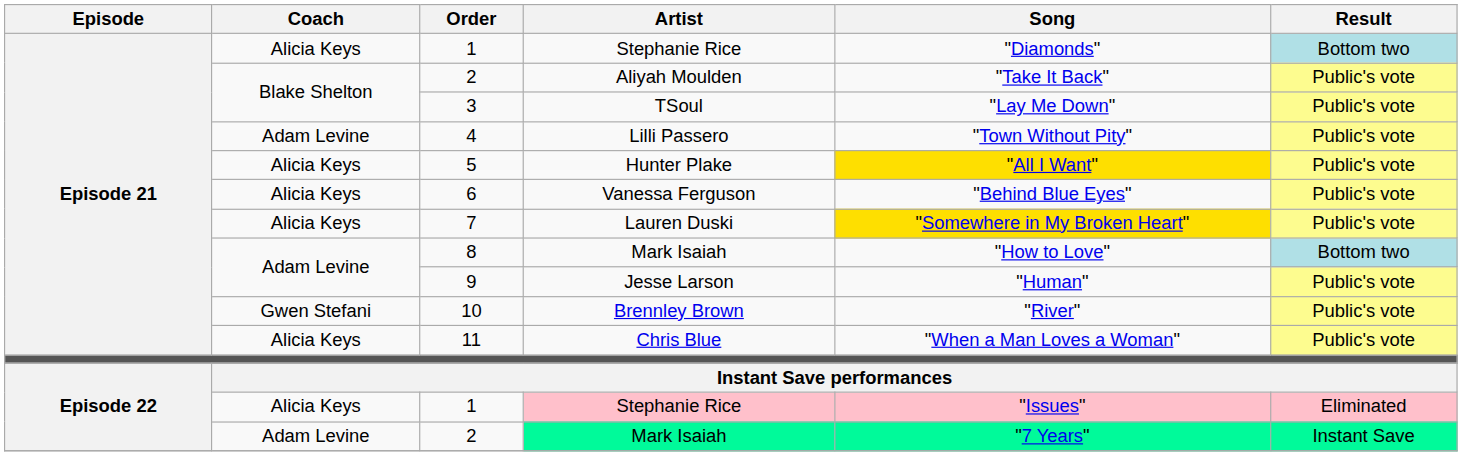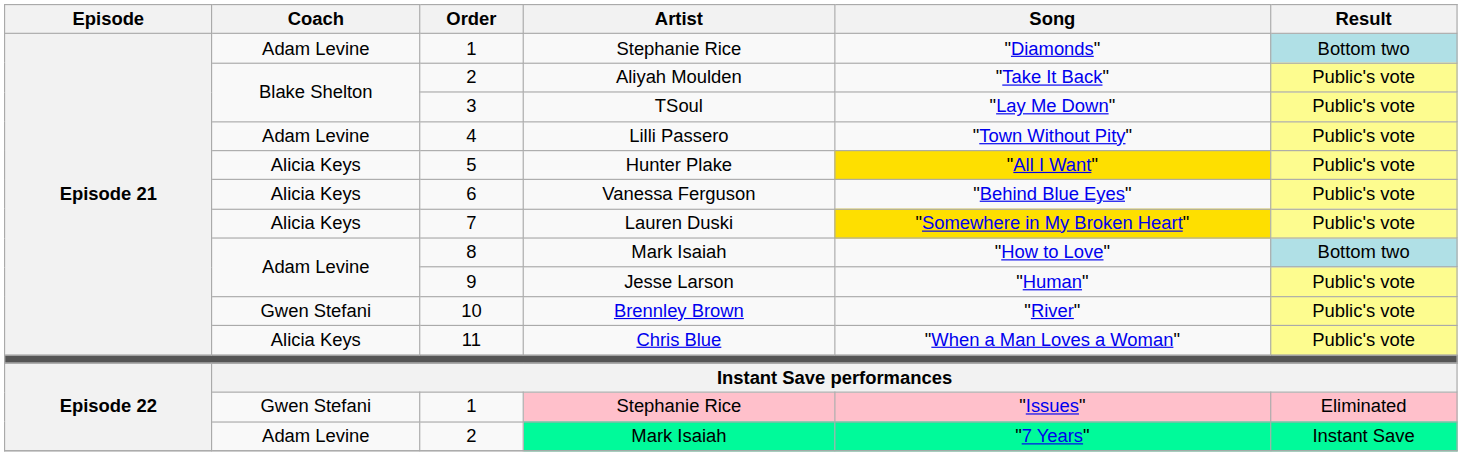 <table class="wikitable" style="text-align:center; width:100%;">
 <tr>
 <th style="width:10%;">Episode</th>
 <th style="width:10%;">Coach</th>
 <th style="width:05%;">Order</th>
 <th style="width:15%;">Artist</th>
 <th style="width:21%;">Song</th>
 <th style="width:9%;">Result</th>
 </tr>
 <tr>
 <th rowspan="11" scope="row">Episode 21<br><small></small></th>
-<td>Alicia Keys</td>
+<td>Adam Levine</td>
 <td>1</td>
 <td>Stephanie Rice</td>
 <td>"<a href='#'>Diamonds</a>"</td>
 <td style="background:#B0E0E6;">Bottom two</td>
 </tr>
 <tr>
 <td rowspan="2">Blake Shelton</td>
 <td>2</td>
 <td>Aliyah Moulden</td>
 <td>"<a href='#'>Take It Back</a>"</td>
 <td style="background:#fdfc8f;">Public's vote</td>
 </tr>
 <tr>
 <td>3</td>
 <td>TSoul</td>
 <td>"<a href='#'>Lay Me Down</a>"</td>
 <td style="background:#fdfc8f;">Public's vote</td>
 </tr>
 <tr>
 <td>Adam Levine</td>
 <td>4</td>
 <td>Lilli Passero</td>
 <td>"<a href='#'>Town Without Pity</a>"</td>
 <td style="background:#fdfc8f;">Public's vote</td>
 </tr>
 <tr>
 <td>Alicia Keys</td>
 <td>5</td>
 <td>Hunter Plake</td>
 <td style="background:#fedf00;">"<a href='#'>All I Want</a>"</td>
 <td style="background:#fdfc8f;">Public's vote</td>
 </tr>
 <tr>
 <td>Alicia Keys</td>
 <td>6</td>
 <td>Vanessa Ferguson</td>
 <td>"<a href='#'>Behind Blue Eyes</a>"</td>
 <td style="background:#fdfc8f;">Public's vote</td>
 </tr>
 <tr>
 <td>Alicia Keys</td>
 <td>7</td>
 <td>Lauren Duski</td>
 <td style="background:#fedf00;">"<a href='#'>Somewhere in My Broken Heart</a>"</td>
 <td style="background:#fdfc8f;">Public's vote</td>
 </tr>
 <tr>
 <td rowspan="2">Adam Levine</td>
 <td>8</td>
 <td>Mark Isaiah</td>
 <td>"<a href='#'>How to Love</a>"</td>
 <td style="background:#B0E0E6;">Bottom two</td>
 </tr>
 <tr>
 <td>9</td>
 <td>Jesse Larson</td>
 <td>"<a href='#'>Human</a>"</td>
 <td style="background:#fdfc8f;">Public's vote</td>
 </tr>
 <tr>
 <td>Gwen Stefani</td>
 <td>10</td>
 <td><a href='#'>Brennley Brown</a></td>
 <td>"<a href='#'>River</a>"</td>
 <td style="background:#fdfc8f;">Public's vote</td>
 </tr>
 <tr>
 <td>Alicia Keys</td>
 <td>11</td>
 <td><a href='#'>Chris Blue</a></td>
 <td>"<a href='#'>When a Man Loves a Woman</a>"</td>
 <td style="background:#fdfc8f;">Public's vote</td>
 </tr>
 <tr>
 <td colspan="6" style="background:#555;"></td>
 </tr>
 <tr>
 <th rowspan="4" scope="row">Episode 22<br><small></small></th>
 </tr>
 <tr>
 <th colspan="5">Instant Save performances</th>
 </tr>
 <tr>
-<td>Alicia Keys</td>
+<td>Gwen Stefani</td>
 <td>1</td>
 <td style="background:Pink;">Stephanie Rice</td>
 <td style="background:Pink;">"<a href='#'>Issues</a>"</td>
 <td style="background:Pink;">Eliminated</td>
 </tr>
 <tr>
 <td>Adam Levine</td>
 <td>2</td>
 <td style="background:#00FA9A;">Mark Isaiah</td>
 <td style="background:#00FA9A;">"<a href='#'>7 Years</a>"</td>
 <td style="background:#00FA9A;">Instant Save</td>
 </tr>
 <tr>
 </tr>
 </table>
